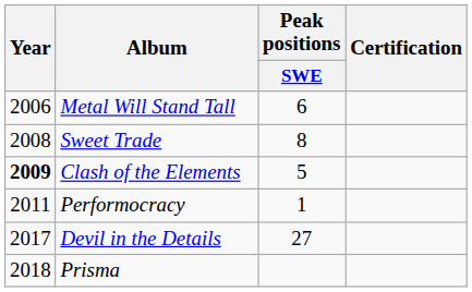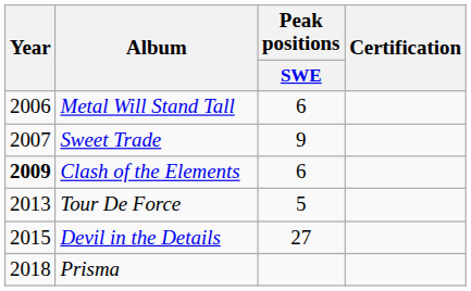 <table class="wikitable">
 <tr>
 <th align="center" rowspan="2" width="10">Year</th>
 <th align="center" rowspan="2" width="150">Album</th>
 <th align="center" colspan="1" width="20">Peak positions</th>
 <th align="center" rowspan="2" width="70">Certification</th>
 </tr>
 <tr>
 <th scope="col" style="width:3em;font-size:90%;"><a href='#'>SWE</a><br></th>
 </tr>
 <tr>
 <td style="text-align:center;">2006</td>
 <td><em><a href='#'>Metal Will Stand Tall</a></em></td>
 <td style="text-align:center;">6</td>
 <td></td>
 </tr>
 <tr>
-<td style="text-align:center;">2008</td>
+<td style="text-align:center;">2007</td>
 <td><em><a href='#'>Sweet Trade</a></em></td>
-<td style="text-align:center;">8</td>
+<td style="text-align:center;">9</td>
 <td></td>
 </tr>
 <tr>
 <td style="text-align:center;"><strong>2009</strong></td>
 <td><em><a href='#'>Clash of the Elements</a></em></td>
+<td style="text-align:center;">6</td>
+<td></td>
+</tr>
+<tr>
+<td style="text-align:center;">2013</td>
+<td><em>Tour De Force</em></td>
 <td style="text-align:center;">5</td>
 <td></td>
 </tr>
 <tr>
-<td style="text-align:center;">2011</td>
-<td><em>Performocracy</em></td>
-<td style="text-align:center;">1</td>
-<td></td>
-</tr>
-<tr>
-<td style="text-align:center;">2017</td>
+<td style="text-align:center;">2015</td>
 <td><em><a href='#'>Devil in the Details</a></em></td>
 <td style="text-align:center;">27</td>
 <td></td>
 </tr>
 <tr>
 <td style="text-align:center;">2018</td>
 <td><em>Prisma</em></td>
 <td style="text-align:center;"></td>
 <td></td>
 </tr>
 </table>
